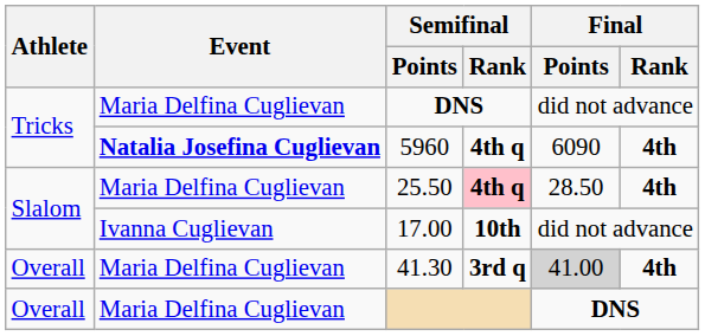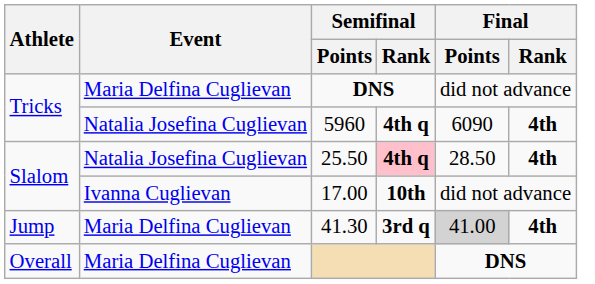 <table class=wikitable style="font-size:90%">
 <tr>
 <th rowspan=2>Athlete</th>
 <th rowspan=2>Event</th>
 <th colspan=2>Semifinal</th>
 <th colspan=2>Final</th>
 </tr>
 <tr>
 <th>Points</th>
 <th>Rank</th>
 <th>Points</th>
 <th>Rank</th>
 </tr>
 <tr>
 <td rowspan=2><a href='#'>Tricks</a></td>
 <td><a href='#'>Maria Delfina Cuglievan</a></td>
 <td align="center" colspan=2><strong>DNS</strong></td>
 <td align="center" colspan="7">did not advance</td>
 </tr>
 <tr>
-<td><strong><a href='#'>Natalia Josefina Cuglievan</a></strong></td>
+<td><a href='#'>Natalia Josefina Cuglievan</a></td>
 <td align=center>5960</td>
 <td align=center><strong>4th q</strong></td>
 <td align=center>6090</td>
 <td align=center><strong>4th</strong></td>
 </tr>
 <tr>
 <td rowspan=2><a href='#'>Slalom</a></td>
-<td><a href='#'>Maria Delfina Cuglievan</a></td>
+<td><a href='#'>Natalia Josefina Cuglievan</a></td>
 <td align=center>25.50</td>
 <td align=center style="background: pink;"><strong>4th q</strong></td>
 <td align=center>28.50</td>
 <td align=center><strong>4th</strong></td>
 </tr>
 <tr>
 <td><a href='#'>Ivanna Cuglievan</a></td>
 <td align=center>17.00</td>
 <td align=center><strong>10th</strong></td>
 <td align="center" colspan="7">did not advance</td>
 </tr>
 <tr>
-<td><a href='#'>Overall</a></td>
+<td><a href='#'>Jump</a></td>
 <td><a href='#'>Maria Delfina Cuglievan</a></td>
 <td align=center>41.30</td>
 <td align=center><strong>3rd q</strong></td>
 <td align=center style="background: lightgrey;">41.00</td>
 <td align=center><strong>4th</strong></td>
 </tr>
 <tr>
 <td><a href='#'>Overall</a></td>
 <td><a href='#'>Maria Delfina Cuglievan</a></td>
 <td colspan=2 bgcolor=wheat></td>
 <td align="center" colspan=2><strong>DNS</strong></td>
 </tr>
 </table>
